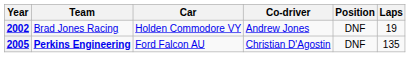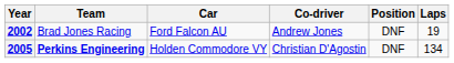 <table class="wikitable" style="font-size: 95%;">
 <tr>
 <th>Year</th>
 <th>Team</th>
 <th>Car</th>
 <th>Co-driver</th>
 <th>Position</th>
 <th>Laps</th>
 </tr>
 <tr>
 <th><a href='#'>2002</a></th>
 <td><a href='#'>Brad Jones Racing</a></td>
-<td><a href='#'>Holden Commodore VY</a></td>
+<td><a href='#'>Ford Falcon AU</a></td>
 <td> <a href='#'>Andrew Jones</a></td>
 <td align="center">DNF</td>
 <td align="center">19</td>
 </tr>
 <tr>
 <th><a href='#'>2005</a></th>
 <td><strong><a href='#'>Perkins Engineering</a></strong></td>
-<td><a href='#'>Ford Falcon AU</a></td>
+<td><a href='#'>Holden Commodore VY</a></td>
 <td> <a href='#'>Christian D'Agostin</a></td>
 <td align="center">DNF</td>
-<td align="center">135</td>
+<td align="center">134</td>
 </tr>
 </table>
